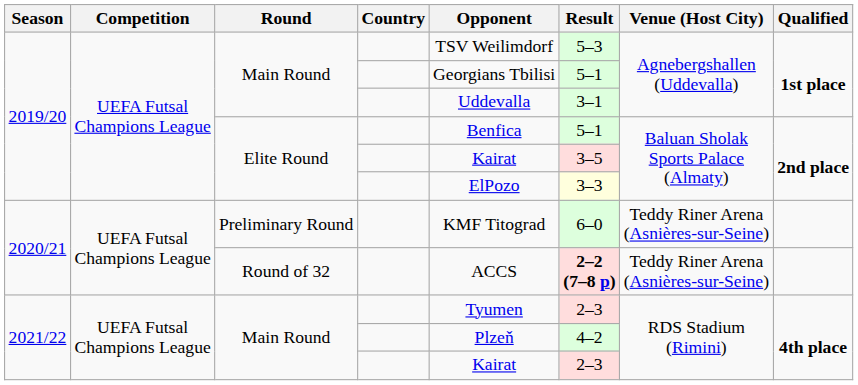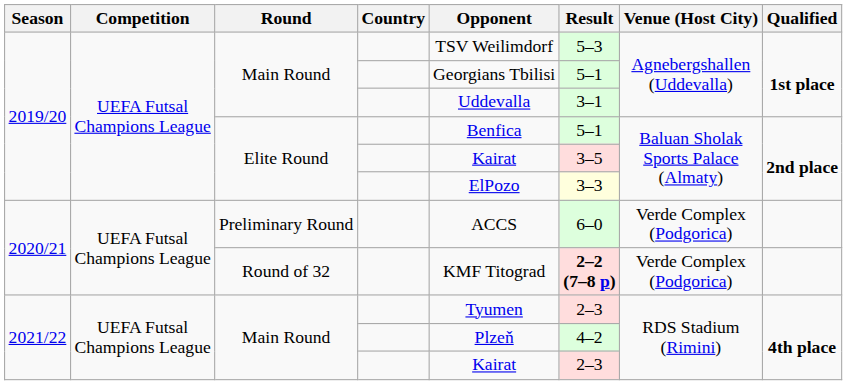 <table class="wikitable" style="text-align:center;">
 <tr>
 <th>Season</th>
 <th>Competition</th>
 <th>Round</th>
 <th>Country</th>
 <th>Opponent</th>
 <th>Result</th>
 <th>Venue (Host City)</th>
 <th>Qualified</th>
 </tr>
 <tr>
 <td rowspan=6><a href='#'>2019/20</a></td>
 <td rowspan=6 align=center><a href='#'>UEFA Futsal<br>Champions League</a></td>
 <td rowspan=3>Main Round</td>
 <td align=center></td>
 <td>TSV Weilimdorf</td>
 <td style="background:#dfd;">5–3</td>
 <td rowspan=3 align="center"><a href='#'>Agnebergshallen</a><br>(<a href='#'>Uddevalla</a>)</td>
 <td rowspan=3 align="center"><br><strong>1st place</strong></td>
 </tr>
 <tr>
 <td align=center></td>
 <td>Georgians Tbilisi</td>
 <td style="background:#dfd;">5–1</td>
 </tr>
 <tr>
 <td align=center></td>
 <td><a href='#'>Uddevalla</a></td>
 <td style="background:#dfd;">3–1</td>
 </tr>
 <tr>
 <td rowspan=3>Elite Round</td>
 <td align=center></td>
 <td><a href='#'>Benfica</a></td>
 <td style="background:#dfd;">5–1</td>
 <td rowspan=3 align="center"><a href='#'>Baluan Sholak<br>Sports Palace</a><br>(<a href='#'>Almaty</a>)</td>
 <td rowspan=3 align="center"><br><strong>2nd place</strong></td>
 </tr>
 <tr>
 <td align=center></td>
 <td><a href='#'>Kairat</a></td>
 <td style="background:#fdd;">3–5</td>
 </tr>
 <tr>
 <td align=center></td>
 <td><a href='#'>ElPozo</a></td>
 <td style="background:#ffd;">3–3</td>
 </tr>
 <tr>
 <td rowspan=2><a href='#'>2020/21</a></td>
 <td rowspan=2 align=center>UEFA Futsal<br>Champions League</td>
 <td rowspan=1>Preliminary Round</td>
 <td align=center></td>
-<td>KMF Titograd</td>
+<td>ACCS</td>
 <td style="background:#dfd;">6–0</td>
-<td>Teddy Riner Arena<br>(<a href='#'>Asnières-sur-Seine</a>)</td>
+<td>Verde Complex<br>(<a href='#'>Podgorica</a>)</td>
 <td></td>
 </tr>
 <tr>
 <td rowspan=1>Round of 32</td>
 <td align=center></td>
-<td>ACCS</td>
+<td>KMF Titograd</td>
 <td style="background:#fdd;"><strong>2–2<br>(7–8 <a href='#'>p</a>)</strong></td>
-<td>Teddy Riner Arena<br>(<a href='#'>Asnières-sur-Seine</a>)</td>
+<td>Verde Complex<br>(<a href='#'>Podgorica</a>)</td>
 <td></td>
 </tr>
 <tr>
 <td rowspan=3><a href='#'>2021/22</a></td>
 <td rowspan=3 align=center>UEFA Futsal<br>Champions League</td>
 <td rowspan=3>Main Round</td>
 <td align=center></td>
 <td><a href='#'>Tyumen</a></td>
 <td style="background:#fdd;">2–3</td>
 <td rowspan=3 align="center">RDS Stadium<br>(<a href='#'>Rimini</a>)</td>
 <td rowspan=3 align="center"><br><strong>4th place</strong></td>
 </tr>
 <tr>
 <td align=center></td>
 <td><a href='#'>Plzeň</a></td>
 <td style="background:#dfd;">4–2</td>
 </tr>
 <tr>
 <td align=center></td>
 <td><a href='#'>Kairat</a></td>
 <td style="background:#fdd;">2–3</td>
 </tr>
 </table>
